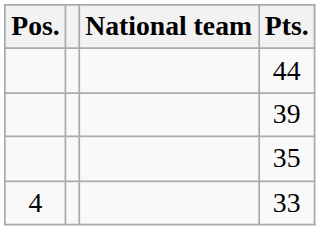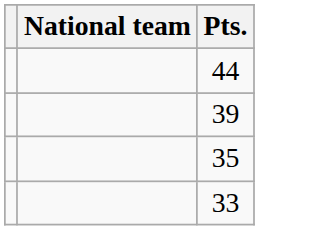 <table class=wikitable>
 <tr>
-<th>Pos.</th>
 <th></th>
 <th>National team</th>
 <th>Pts.</th>
 </tr>
 <tr align=center>
 <td></td>
-<td></td>
 <td align=left></td>
 <td>44</td>
 </tr>
 <tr align=center>
-<td></td>
 <td></td>
 <td align=left></td>
 <td>39</td>
 </tr>
 <tr align=center>
 <td></td>
-<td></td>
 <td align=left></td>
 <td>35</td>
 </tr>
 <tr align=center>
-<td>4</td>
 <td></td>
 <td align=left></td>
 <td>33</td>
 </tr>
 </table>
